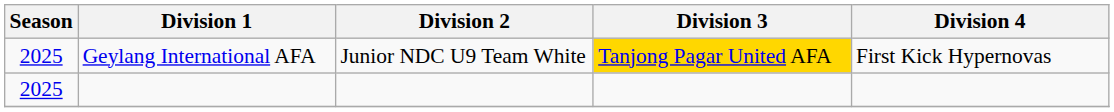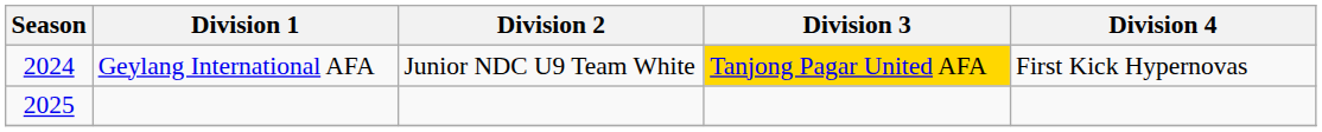 <table class="wikitable" style="text-align:center">
 <tr>
 <th width='30'>Season</th>
 <th width='185'>Division 1</th>
 <th width='185'>Division 2</th>
 <th width='185'>Division 3</th>
 <th width='185'>Division 4</th>
 </tr>
 <tr>
-<td><a href='#'> 2025</a></td>
+<td><a href='#'> 2024</a></td>
 <td align='left'><a href='#'>Geylang International</a> AFA</td>
 <td align='left'>Junior NDC U9 Team White</td>
 <td align='left' style="background: gold;"><a href='#'>Tanjong Pagar United</a> AFA</td>
 <td align='left'>First Kick Hypernovas</td>
 </tr>
 <tr>
 <td><a href='#'> 2025</a></td>
 <td align='left'></td>
 <td align='left'></td>
 <td align='left'></td>
 <td align='left'></td>
 </tr>
 <tr>
 </tr>
 </table>
